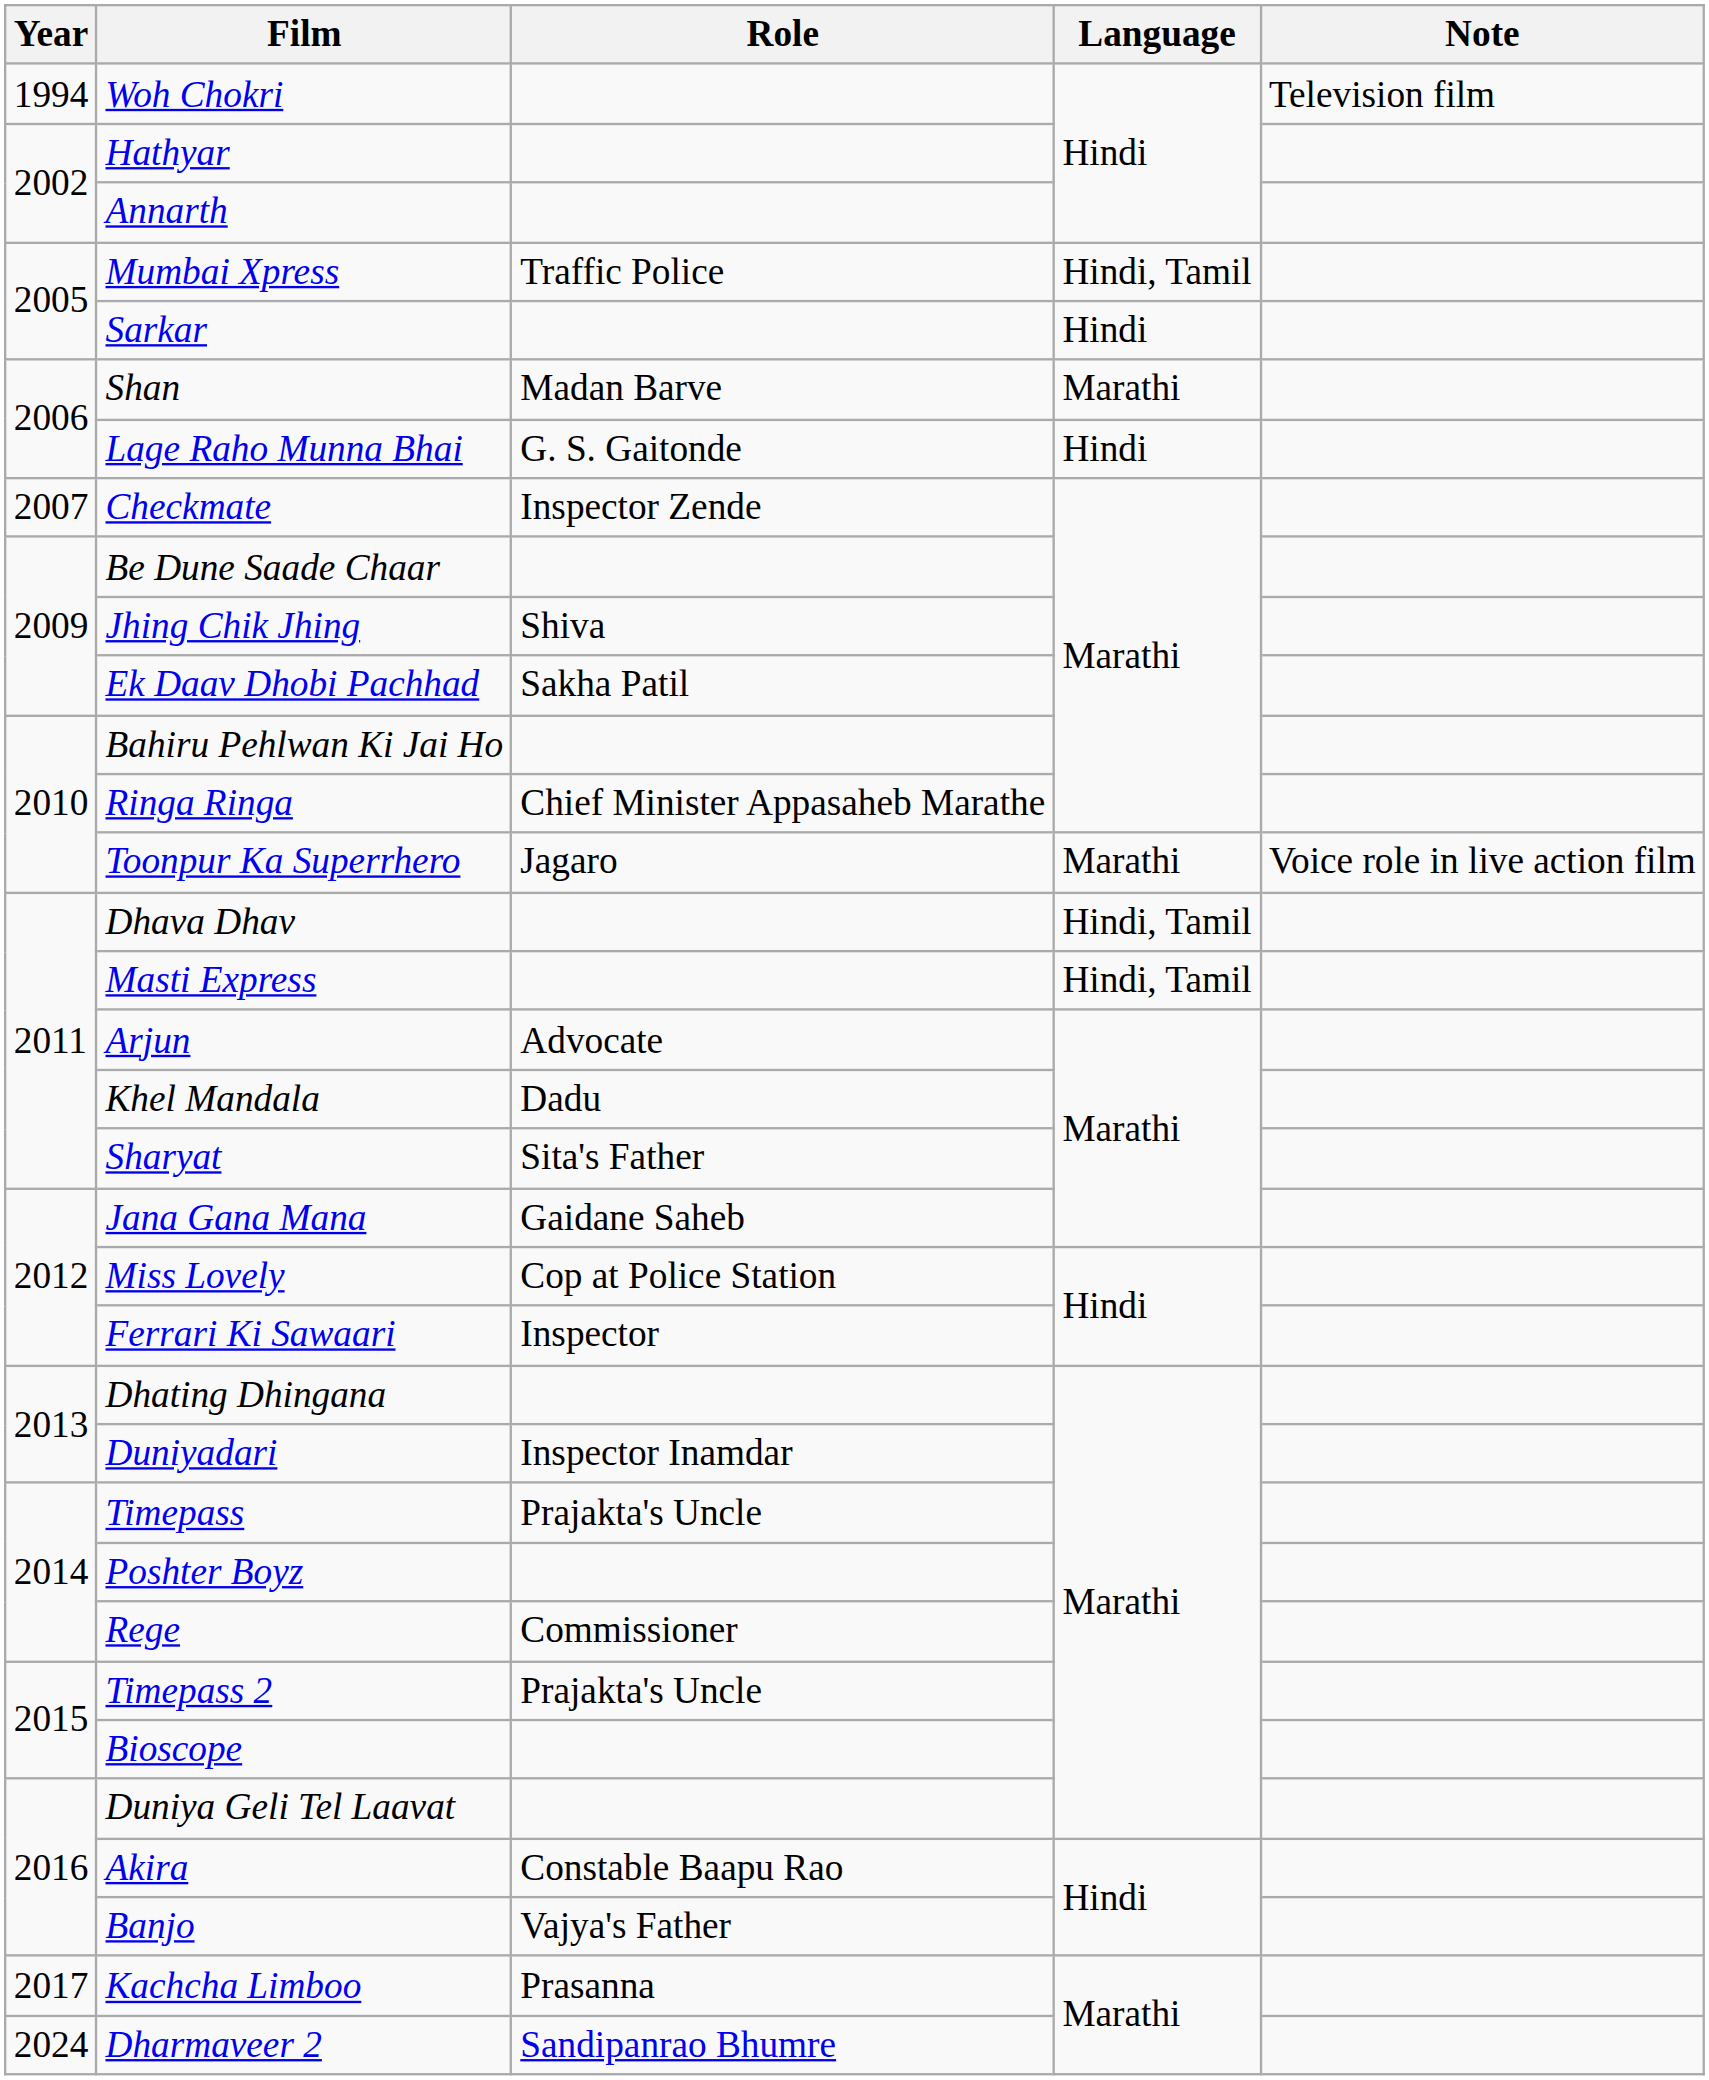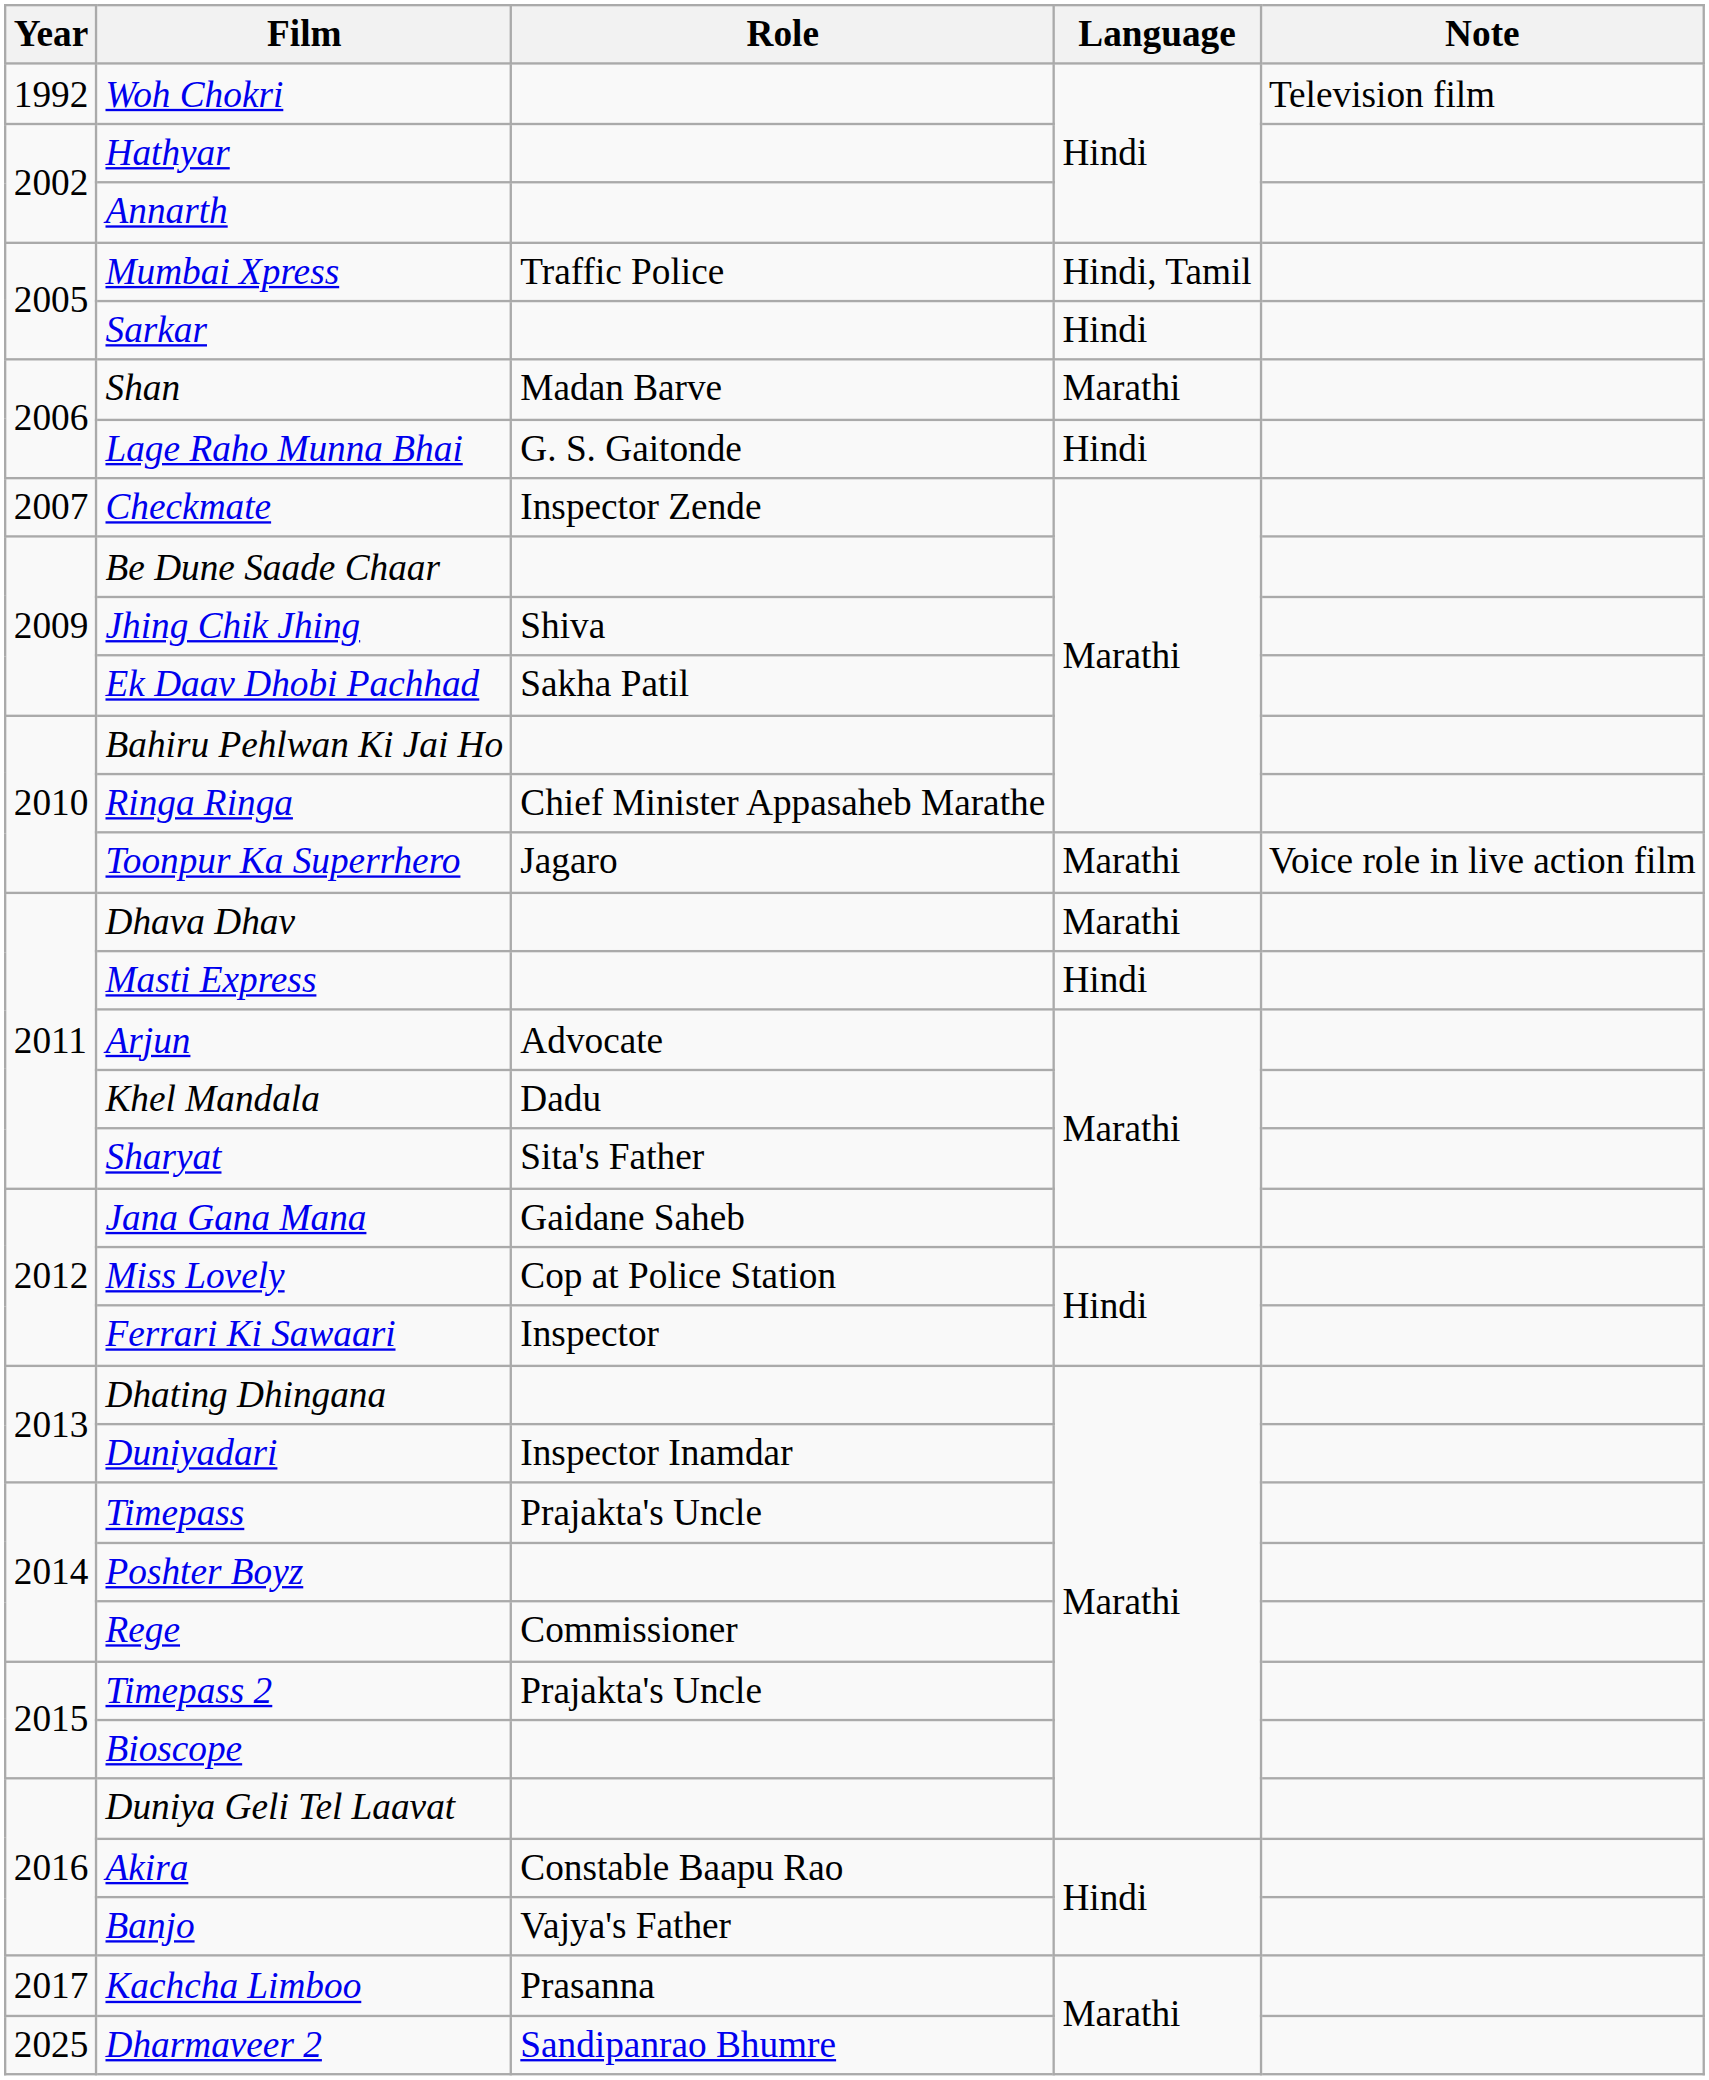 <table class="wikitable">
 <tr>
 <th>Year</th>
 <th>Film</th>
 <th>Role</th>
 <th>Language</th>
 <th>Note</th>
 </tr>
 <tr>
-<td>1994</td>
+<td>1992</td>
 <td><em><a href='#'>Woh Chokri</a></em></td>
 <td></td>
 <td rowspan="3">Hindi</td>
 <td>Television film</td>
 </tr>
 <tr>
 <td rowspan="2">2002</td>
 <td><em><a href='#'>Hathyar</a></em></td>
 <td></td>
 <td></td>
 </tr>
 <tr>
 <td><em><a href='#'>Annarth</a></em></td>
 <td></td>
 <td></td>
 </tr>
 <tr>
 <td rowspan="2">2005</td>
 <td><em><a href='#'>Mumbai Xpress</a></em></td>
 <td>Traffic Police</td>
 <td>Hindi, Tamil</td>
 <td></td>
 </tr>
 <tr>
 <td><em><a href='#'>Sarkar</a></em></td>
 <td></td>
 <td>Hindi</td>
 <td></td>
 </tr>
 <tr>
 <td rowspan="2">2006</td>
 <td><em>Shan</em></td>
 <td>Madan Barve</td>
 <td>Marathi</td>
 <td></td>
 </tr>
 <tr>
 <td><em><a href='#'>Lage Raho Munna Bhai</a></em></td>
 <td>G. S. Gaitonde</td>
 <td>Hindi</td>
 <td></td>
 </tr>
 <tr>
 <td>2007</td>
 <td><em><a href='#'>Checkmate</a></em></td>
 <td>Inspector Zende</td>
 <td rowspan="6">Marathi</td>
 <td></td>
 </tr>
 <tr>
 <td rowspan="3">2009</td>
 <td><em>Be Dune Saade Chaar</em></td>
 <td></td>
 <td></td>
 </tr>
 <tr>
 <td><em><a href='#'>Jhing Chik Jhing</a></em></td>
 <td>Shiva</td>
 <td></td>
 </tr>
 <tr>
 <td><em><a href='#'>Ek Daav Dhobi Pachhad</a></em></td>
 <td>Sakha Patil</td>
 <td></td>
 </tr>
 <tr>
 <td rowspan="3">2010</td>
 <td><em>Bahiru Pehlwan Ki Jai Ho</em></td>
 <td></td>
 <td></td>
 </tr>
 <tr>
 <td><em><a href='#'>Ringa Ringa</a></em></td>
 <td>Chief Minister Appasaheb Marathe</td>
 <td></td>
 </tr>
 <tr>
 <td><em><a href='#'>Toonpur Ka Superrhero</a></em></td>
 <td>Jagaro</td>
 <td>Marathi</td>
 <td>Voice role in live action film</td>
 </tr>
 <tr>
 <td rowspan="5">2011</td>
 <td><em>Dhava Dhav</em></td>
 <td></td>
-<td>Hindi, Tamil</td>
+<td>Marathi</td>
 <td></td>
 </tr>
 <tr>
 <td><em><a href='#'>Masti Express</a></em></td>
 <td></td>
-<td>Hindi, Tamil</td>
+<td>Hindi</td>
 <td></td>
 </tr>
 <tr>
 <td><em><a href='#'>Arjun</a></em></td>
 <td>Advocate</td>
 <td rowspan="4">Marathi</td>
 <td></td>
 </tr>
 <tr>
 <td><em>Khel Mandala</em></td>
 <td>Dadu</td>
 <td></td>
 </tr>
 <tr>
 <td><em><a href='#'>Sharyat</a></em></td>
 <td>Sita's Father</td>
 <td></td>
 </tr>
 <tr>
 <td rowspan="3">2012</td>
 <td><em><a href='#'>Jana Gana Mana</a></em></td>
 <td>Gaidane Saheb</td>
 <td></td>
 </tr>
 <tr>
 <td><em><a href='#'>Miss Lovely</a></em></td>
 <td>Cop at Police Station</td>
 <td rowspan="2">Hindi</td>
 <td></td>
 </tr>
 <tr>
 <td><em><a href='#'>Ferrari Ki Sawaari</a></em></td>
 <td>Inspector</td>
 <td></td>
 </tr>
 <tr>
 <td rowspan="2">2013</td>
 <td><em>Dhating Dhingana</em></td>
 <td></td>
 <td rowspan="8">Marathi</td>
 <td></td>
 </tr>
 <tr>
 <td><em><a href='#'>Duniyadari</a></em></td>
 <td>Inspector Inamdar</td>
 <td></td>
 </tr>
 <tr>
 <td rowspan="3">2014</td>
 <td><em><a href='#'>Timepass</a></em></td>
 <td>Prajakta's Uncle</td>
 <td></td>
 </tr>
 <tr>
 <td><em><a href='#'>Poshter Boyz</a></em></td>
 <td></td>
 <td></td>
 </tr>
 <tr>
 <td><em><a href='#'>Rege</a></em></td>
 <td>Commissioner</td>
 <td></td>
 </tr>
 <tr>
 <td rowspan="2">2015</td>
 <td><em><a href='#'>Timepass 2</a></em></td>
 <td>Prajakta's Uncle</td>
 <td></td>
 </tr>
 <tr>
 <td><em><a href='#'>Bioscope</a></em></td>
 <td></td>
 <td></td>
 </tr>
 <tr>
 <td rowspan="3">2016</td>
 <td><em>Duniya Geli Tel Laavat</em></td>
 <td></td>
 <td></td>
 </tr>
 <tr>
 <td><a href='#'><em>Akira</em></a></td>
 <td>Constable Baapu Rao</td>
 <td rowspan="2">Hindi</td>
 <td></td>
 </tr>
 <tr>
 <td><em><a href='#'>Banjo</a></em></td>
 <td>Vajya's Father</td>
 <td></td>
 </tr>
 <tr>
 <td>2017</td>
 <td><em><a href='#'>Kachcha Limboo</a></em></td>
 <td>Prasanna</td>
 <td rowspan="2">Marathi</td>
 <td></td>
 </tr>
 <tr>
-<td>2024</td>
+<td>2025</td>
 <td><em><a href='#'>Dharmaveer 2</a></em></td>
 <td><a href='#'>Sandipanrao Bhumre</a></td>
 <td></td>
 </tr>
 </table>
